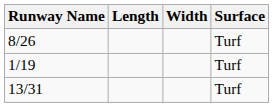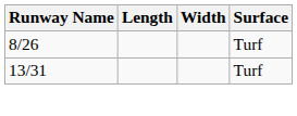 <table class="wikitable">
 <tr>
 <th>Runway Name</th>
 <th>Length</th>
 <th>Width</th>
 <th>Surface</th>
 </tr>
 <tr>
 <td>8/26</td>
 <td></td>
 <td></td>
 <td>Turf</td>
 </tr>
 <tr>
-<td>1/19</td>
-<td></td>
-<td></td>
-<td>Turf</td>
-</tr>
-<tr>
 <td>13/31</td>
 <td></td>
 <td></td>
 <td>Turf</td>
 </tr>
 </table>
